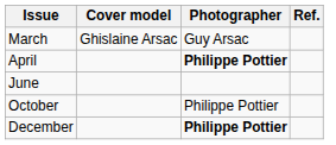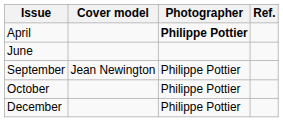 <table class="wikitable">
 <tr>
 <th>Issue</th>
 <th>Cover model</th>
 <th>Photographer</th>
 <th>Ref.</th>
-</tr>
-<tr>
-<td>March</td>
-<td>Ghislaine Arsac</td>
-<td>Guy Arsac</td>
-<td></td>
 </tr>
 <tr>
 <td>April</td>
 <td></td>
 <td><strong>Philippe Pottier</strong></td>
 <td></td>
 </tr>
 <tr>
 <td>June</td>
 <td></td>
 <td></td>
 <td></td>
 </tr>
 <tr>
+<td>September</td>
+<td>Jean Newington</td>
+<td>Philippe Pottier</td>
+<td></td>
+</tr>
+<tr>
 <td>October</td>
 <td></td>
 <td>Philippe Pottier</td>
 <td></td>
 </tr>
 <tr>
 <td>December</td>
 <td></td>
-<td><strong>Philippe Pottier</strong></td>
+<td>Philippe Pottier</td>
 <td></td>
 </tr>
 </table>
